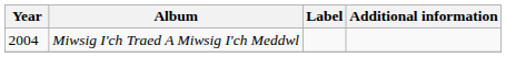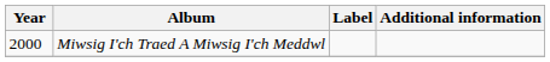 <table class="wikitable">
 <tr>
 <th align="left" valign="top" width="40">Year</th>
 <th align="left" valign="top">Album</th>
 <th align="left" valign="top">Label</th>
 <th align="left" valign="top">Additional information</th>
 </tr>
 <tr>
-<td align="left" valign="top">2004</td>
+<td align="left" valign="top">2000</td>
 <td align="left" valign="top"><em>Miwsig I'ch Traed A Miwsig I'ch Meddwl</em></td>
 <td align="left" valign="top"></td>
 <td align="left" valign="top"></td>
 </tr>
 <tr>
 </tr>
 </table>
